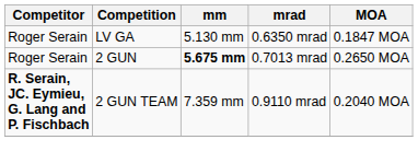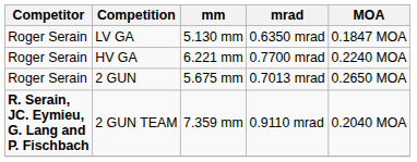 <table class="wikitable sortable" style="text-align: left;">
 <tr>
 <th>Competitor</th>
 <th>Competition</th>
 <th>mm</th>
 <th>mrad</th>
 <th>MOA</th>
 </tr>
 <tr>
 <td> Roger Serain</td>
 <td>LV GA</td>
 <td>5.130 mm</td>
 <td>0.6350 mrad</td>
 <td>0.1847 MOA</td>
 </tr>
 <tr>
 <td> Roger Serain</td>
+<td>HV GA</td>
+<td>6.221 mm</td>
+<td>0.7700 mrad</td>
+<td>0.2240 MOA</td>
+</tr>
+<tr>
+<td> Roger Serain</td>
 <td>2 GUN</td>
-<td><strong>5.675 mm</strong></td>
+<td>5.675 mm</td>
 <td>0.7013 mrad</td>
 <td>0.2650 MOA</td>
 </tr>
 <tr>
 <td><strong> R. Serain, <br> JC. Eymieu, <br> G. Lang and <br> P. Fischbach</strong></td>
 <td>2 GUN TEAM</td>
 <td>7.359 mm</td>
 <td>0.9110 mrad</td>
 <td>0.2040 MOA</td>
 </tr>
 <tr>
 </tr>
 </table>
